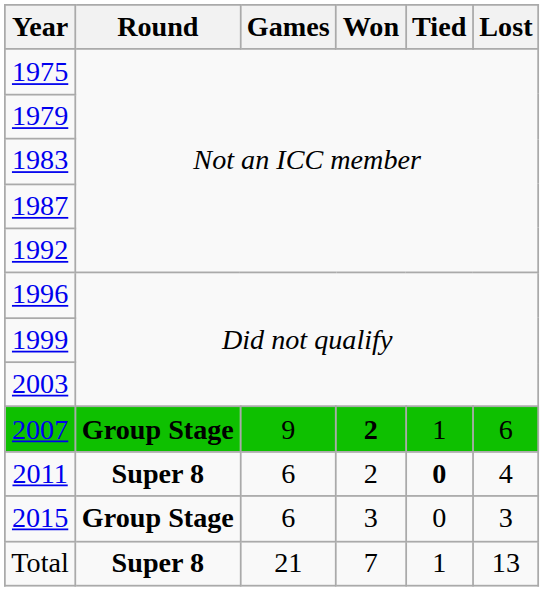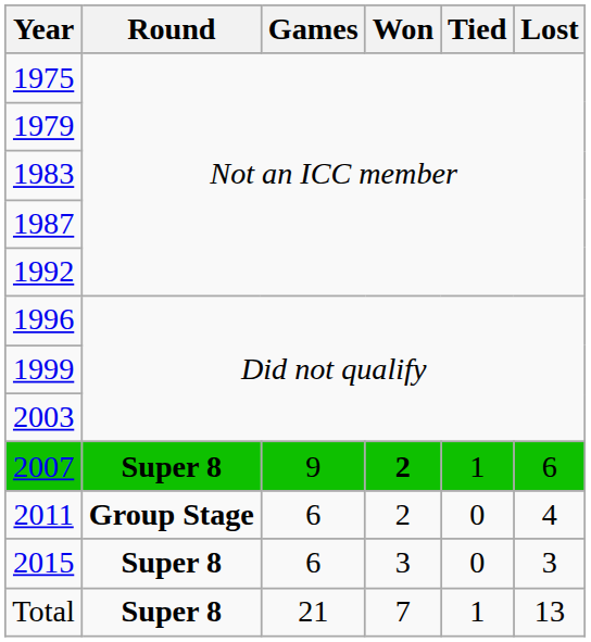 <table class="wikitable" style="text-align: center;">
 <tr>
 <th>Year</th>
 <th>Round</th>
 <th>Games</th>
 <th>Won</th>
 <th>Tied</th>
 <th>Lost</th>
 </tr>
 <tr>
 <td><a href='#'>1975</a></td>
 <td colspan="7" rowspan="5"><em>Not an ICC member</em></td>
 </tr>
 <tr>
 <td><a href='#'>1979</a></td>
 </tr>
 <tr>
 <td><a href='#'>1983</a></td>
 </tr>
 <tr>
 <td><a href='#'>1987</a></td>
 </tr>
 <tr>
 <td><a href='#'>1992</a></td>
 </tr>
 <tr>
 <td><a href='#'>1996</a></td>
 <td colspan="7" rowspan="3"><em>Did not qualify</em></td>
 </tr>
 <tr>
 <td><a href='#'>1999</a></td>
 </tr>
 <tr>
 <td><a href='#'>2003</a></td>
 </tr>
 <tr bgcolor=peacock>
 <td><a href='#'>2007</a></td>
-<td><strong>Group Stage</strong></td>
+<td><strong>Super 8</strong></td>
 <td>9</td>
 <td><strong>2</strong></td>
 <td>1</td>
 <td>6</td>
 </tr>
 <tr>
 <td><a href='#'>2011</a></td>
-<td><strong>Super 8</strong></td>
+<td><strong>Group Stage</strong></td>
 <td>6</td>
 <td>2</td>
-<td><strong>0</strong></td>
+<td>0</td>
 <td>4</td>
 </tr>
 <tr>
 <td><a href='#'>2015</a></td>
-<td><strong>Group Stage</strong></td>
+<td><strong>Super 8</strong></td>
 <td>6</td>
 <td>3</td>
 <td>0</td>
 <td>3</td>
 </tr>
 <tr>
 <td>Total</td>
 <td><strong>Super 8</strong></td>
 <td>21</td>
 <td>7</td>
 <td>1</td>
 <td>13</td>
 </tr>
 </table>
